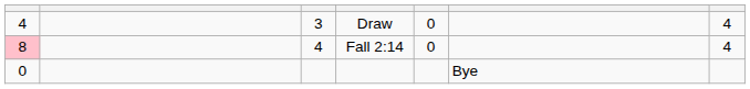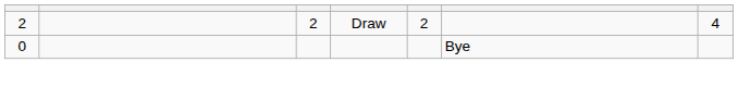 <table class="wikitable" style="text-align: center;">
 <tr>
 <th width=30></th>
 <th width=270></th>
 <th width=30></th>
 <th width=75></th>
 <th width=30></th>
 <th width=270></th>
 <th width=30></th>
 </tr>
 <tr>
-<td>4</td>
+<td>2</td>
 <td align=left></td>
-<td>3</td>
+<td>2</td>
 <td>Draw</td>
-<td>0</td>
+<td>2</td>
 <td align=left></td>
-<td>4</td>
-</tr>
-<tr>
-<td bgcolor=pink>8</td>
-<td align=left></td>
-<td>4</td>
-<td>Fall 2:14</td>
-<td>0</td>
-<td align=left><strong></strong></td>
 <td>4</td>
 </tr>
 <tr>
 <td>0</td>
 <td align=left><strong></strong></td>
 <td></td>
 <td></td>
 <td></td>
 <td align=left>Bye</td>
 <td></td>
 </tr>
 </table>
